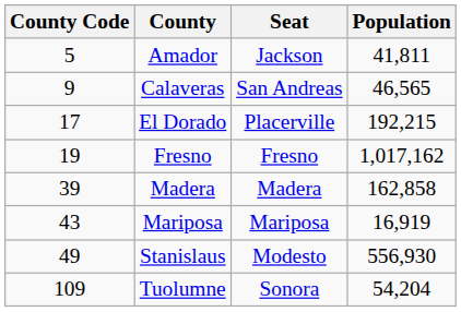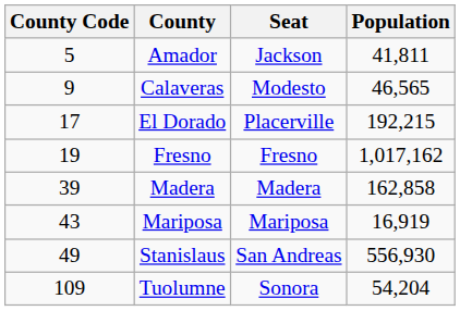 <table class="wikitable sortable" style="text-align:center;">
 <tr>
 <th> County Code</th>
 <th>County</th>
 <th>Seat</th>
 <th>Population</th>
 </tr>
 <tr>
 <td>5</td>
 <td><a href='#'>Amador</a></td>
 <td><a href='#'>Jackson</a></td>
 <td>41,811</td>
 </tr>
 <tr>
 <td>9</td>
 <td><a href='#'>Calaveras</a></td>
-<td><a href='#'>San Andreas</a></td>
+<td><a href='#'>Modesto</a></td>
 <td>46,565</td>
 </tr>
 <tr>
 <td>17</td>
 <td><a href='#'>El Dorado</a></td>
 <td><a href='#'>Placerville</a></td>
 <td>192,215</td>
 </tr>
 <tr>
 <td>19</td>
 <td><a href='#'>Fresno</a></td>
 <td><a href='#'>Fresno</a></td>
 <td>1,017,162</td>
 </tr>
 <tr>
 <td>39</td>
 <td><a href='#'>Madera</a></td>
 <td><a href='#'>Madera</a></td>
 <td>162,858</td>
 </tr>
 <tr>
 <td>43</td>
 <td><a href='#'>Mariposa</a></td>
 <td><a href='#'>Mariposa</a></td>
 <td>16,919</td>
 </tr>
 <tr>
 <td>49</td>
 <td><a href='#'>Stanislaus</a></td>
-<td><a href='#'>Modesto</a></td>
+<td><a href='#'>San Andreas</a></td>
 <td>556,930</td>
 </tr>
 <tr>
 <td>109</td>
 <td><a href='#'>Tuolumne</a></td>
 <td><a href='#'>Sonora</a></td>
 <td>54,204</td>
 </tr>
 </table>
